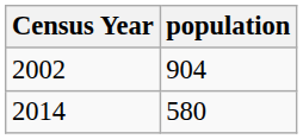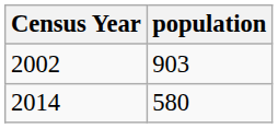 <table class="wikitable">
 <tr>
 <th>Census Year</th>
 <th>population</th>
 </tr>
 <tr>
 <td>2002</td>
-<td>904</td>
+<td>903</td>
 </tr>
 <tr>
 <td>2014</td>
 <td>580 </td>
 </tr>
 </table>
